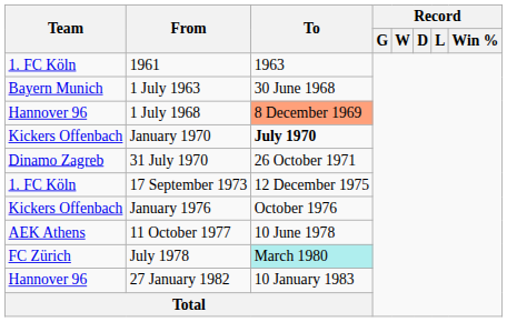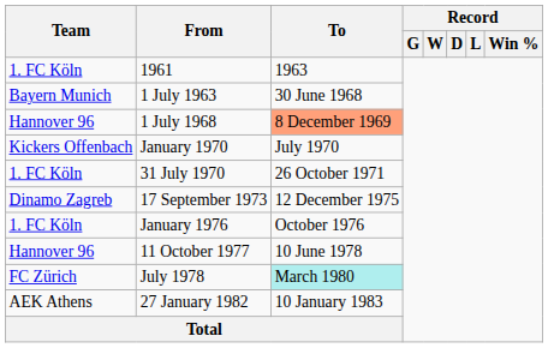 <table class="wikitable sortable">
 <tr>
 <th rowspan="2">Team</th>
 <th rowspan="2">From</th>
 <th rowspan="2">To</th>
 <th colspan="5">Record</th>
 </tr>
 <tr>
 <th>G</th>
 <th>W</th>
 <th>D</th>
 <th>L</th>
 <th>Win %</th>
 </tr>
 <tr>
 <td><a href='#'>1. FC Köln</a></td>
 <td>1961</td>
 <td>1963<br></td>
 </tr>
 <tr>
 <td><a href='#'>Bayern Munich</a></td>
 <td>1 July 1963</td>
 <td>30 June 1968<br></td>
 </tr>
 <tr>
 <td><a href='#'>Hannover 96</a></td>
 <td>1 July 1968</td>
 <td style="background: lightsalmon;">8 December 1969<br></td>
 </tr>
 <tr>
 <td><a href='#'>Kickers Offenbach</a></td>
 <td>January 1970</td>
-<td><strong>July 1970<br></strong></td>
+<td>July 1970<br></td>
 </tr>
 <tr>
-<td><a href='#'>Dinamo Zagreb</a></td>
+<td><a href='#'>1. FC Köln</a></td>
 <td>31 July 1970</td>
 <td>26 October 1971<br></td>
 </tr>
 <tr>
-<td><a href='#'>1. FC Köln</a></td>
+<td><a href='#'>Dinamo Zagreb</a></td>
 <td>17 September 1973</td>
 <td>12 December 1975<br></td>
 </tr>
 <tr>
-<td><a href='#'>Kickers Offenbach</a></td>
+<td><a href='#'>1. FC Köln</a></td>
 <td>January 1976</td>
 <td>October 1976<br></td>
 </tr>
 <tr>
-<td><a href='#'>AEK Athens</a></td>
+<td><a href='#'>Hannover 96</a></td>
 <td>11 October 1977</td>
 <td>10 June 1978<br></td>
 </tr>
 <tr>
 <td><a href='#'>FC Zürich</a></td>
 <td>July 1978</td>
 <td style="background: paleturquoise;">March 1980<br></td>
 </tr>
 <tr>
-<td><a href='#'>Hannover 96</a></td>
+<td>AEK Athens</td>
 <td>27 January 1982</td>
 <td>10 January 1983<br></td>
 </tr>
 <tr>
 <th colspan="3">Total<br></th>
 </tr>
 </table>
